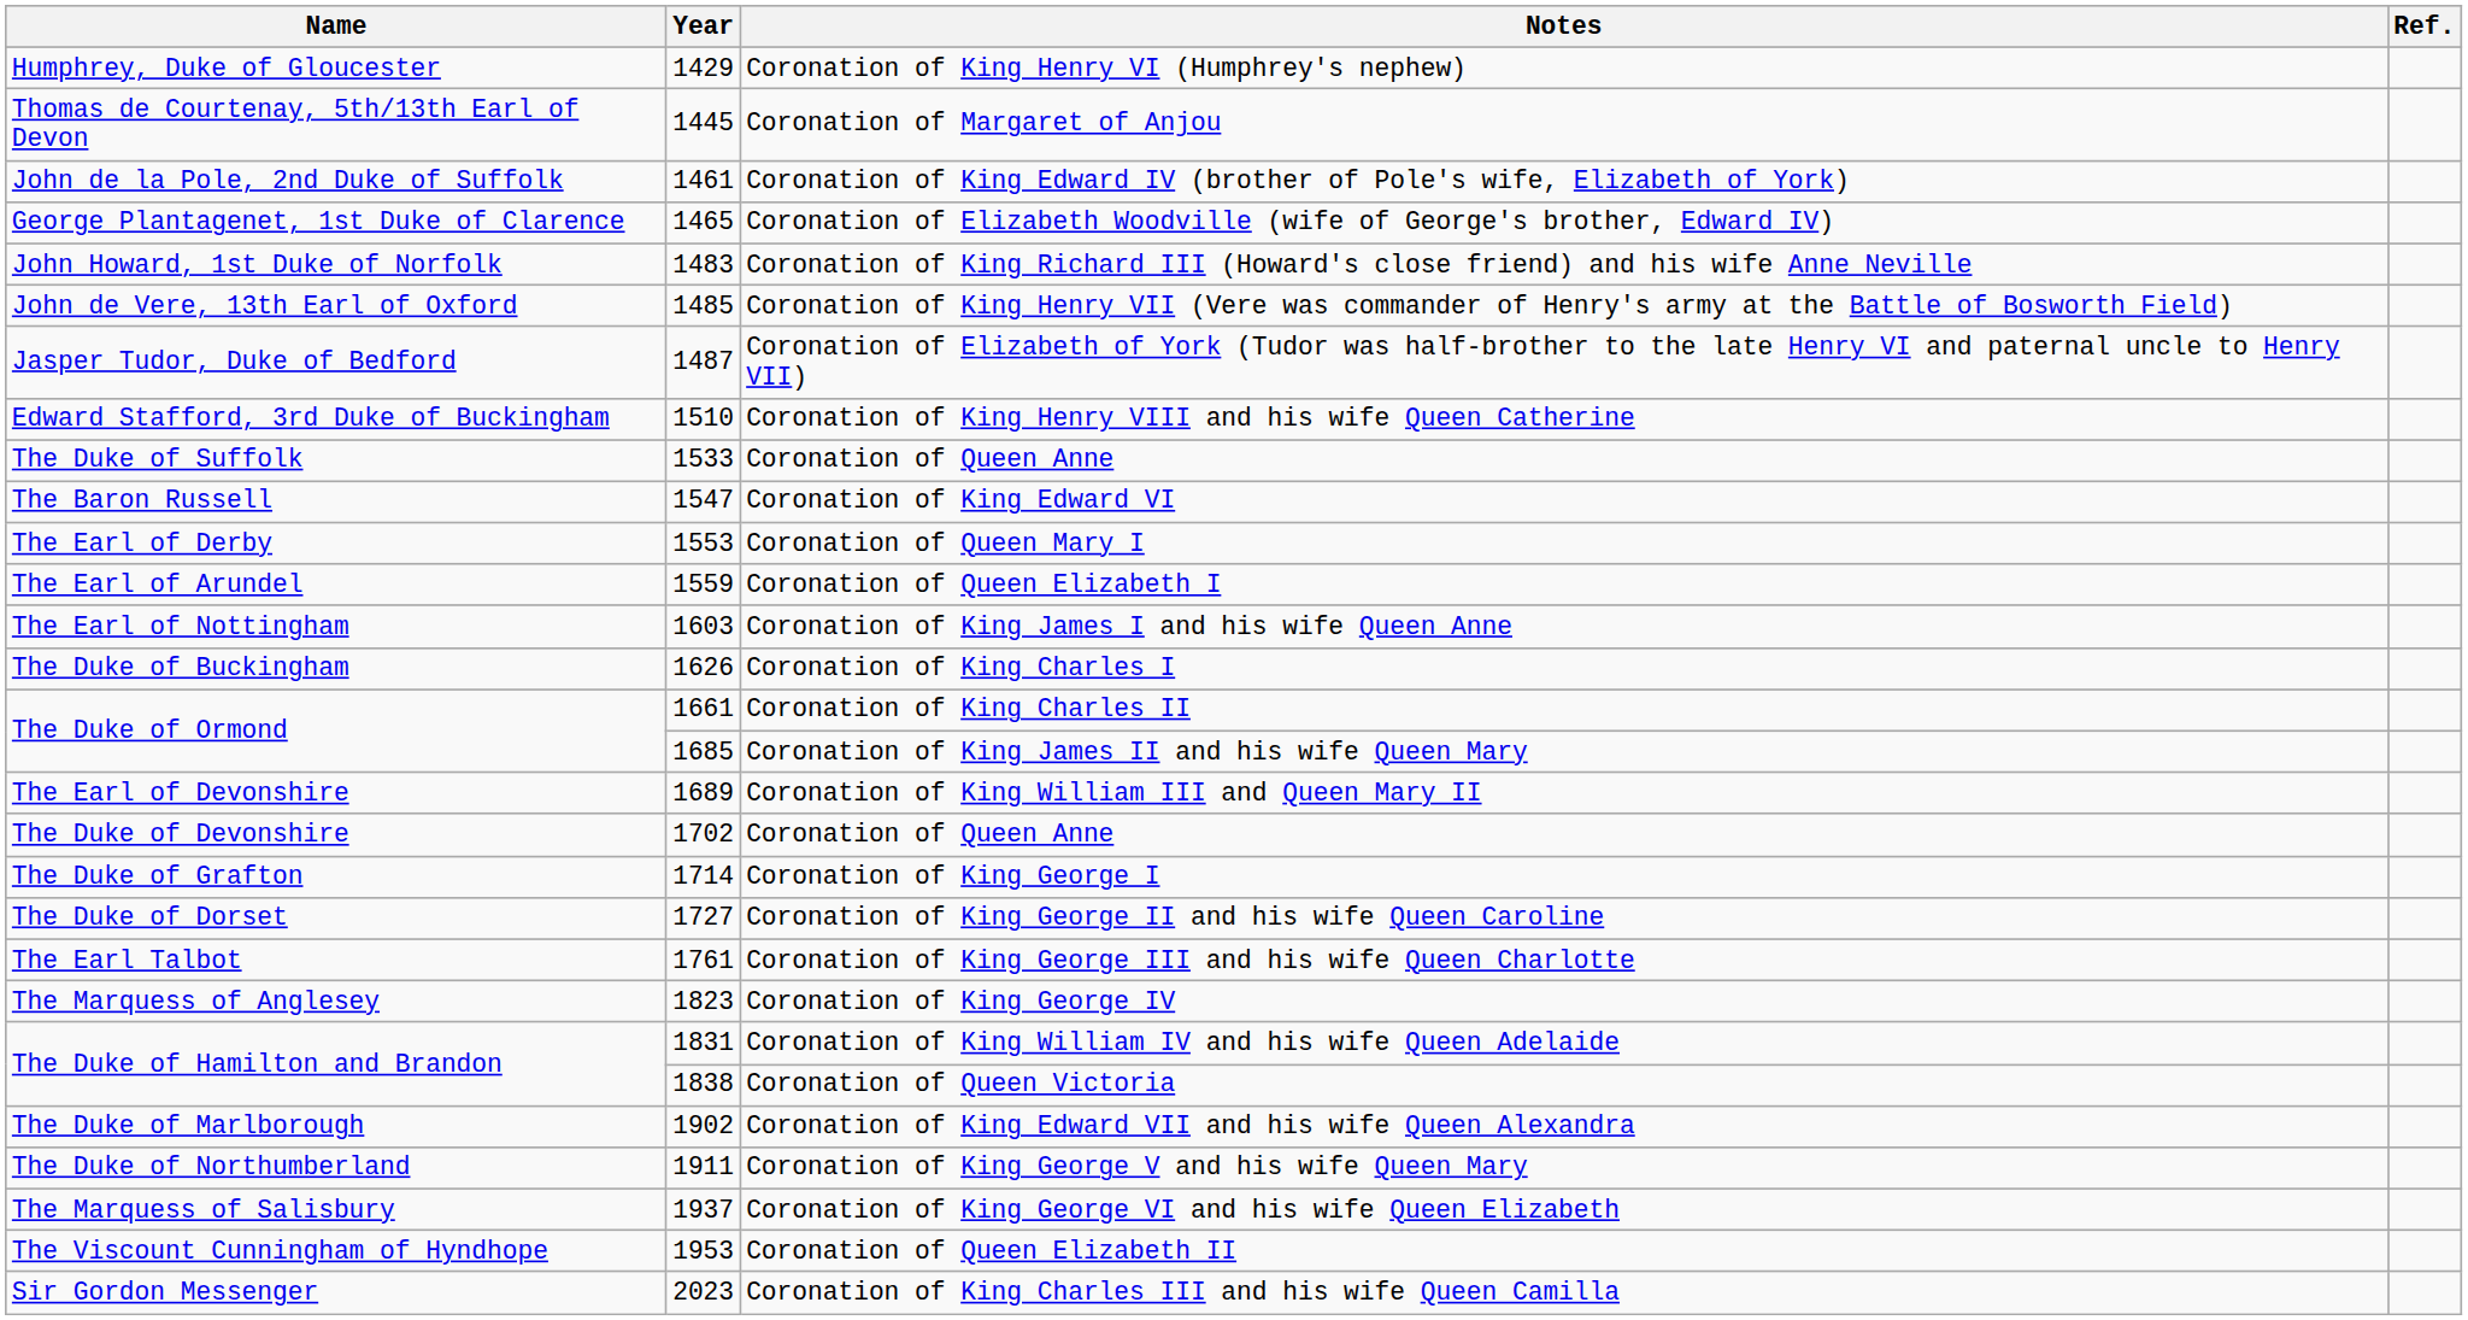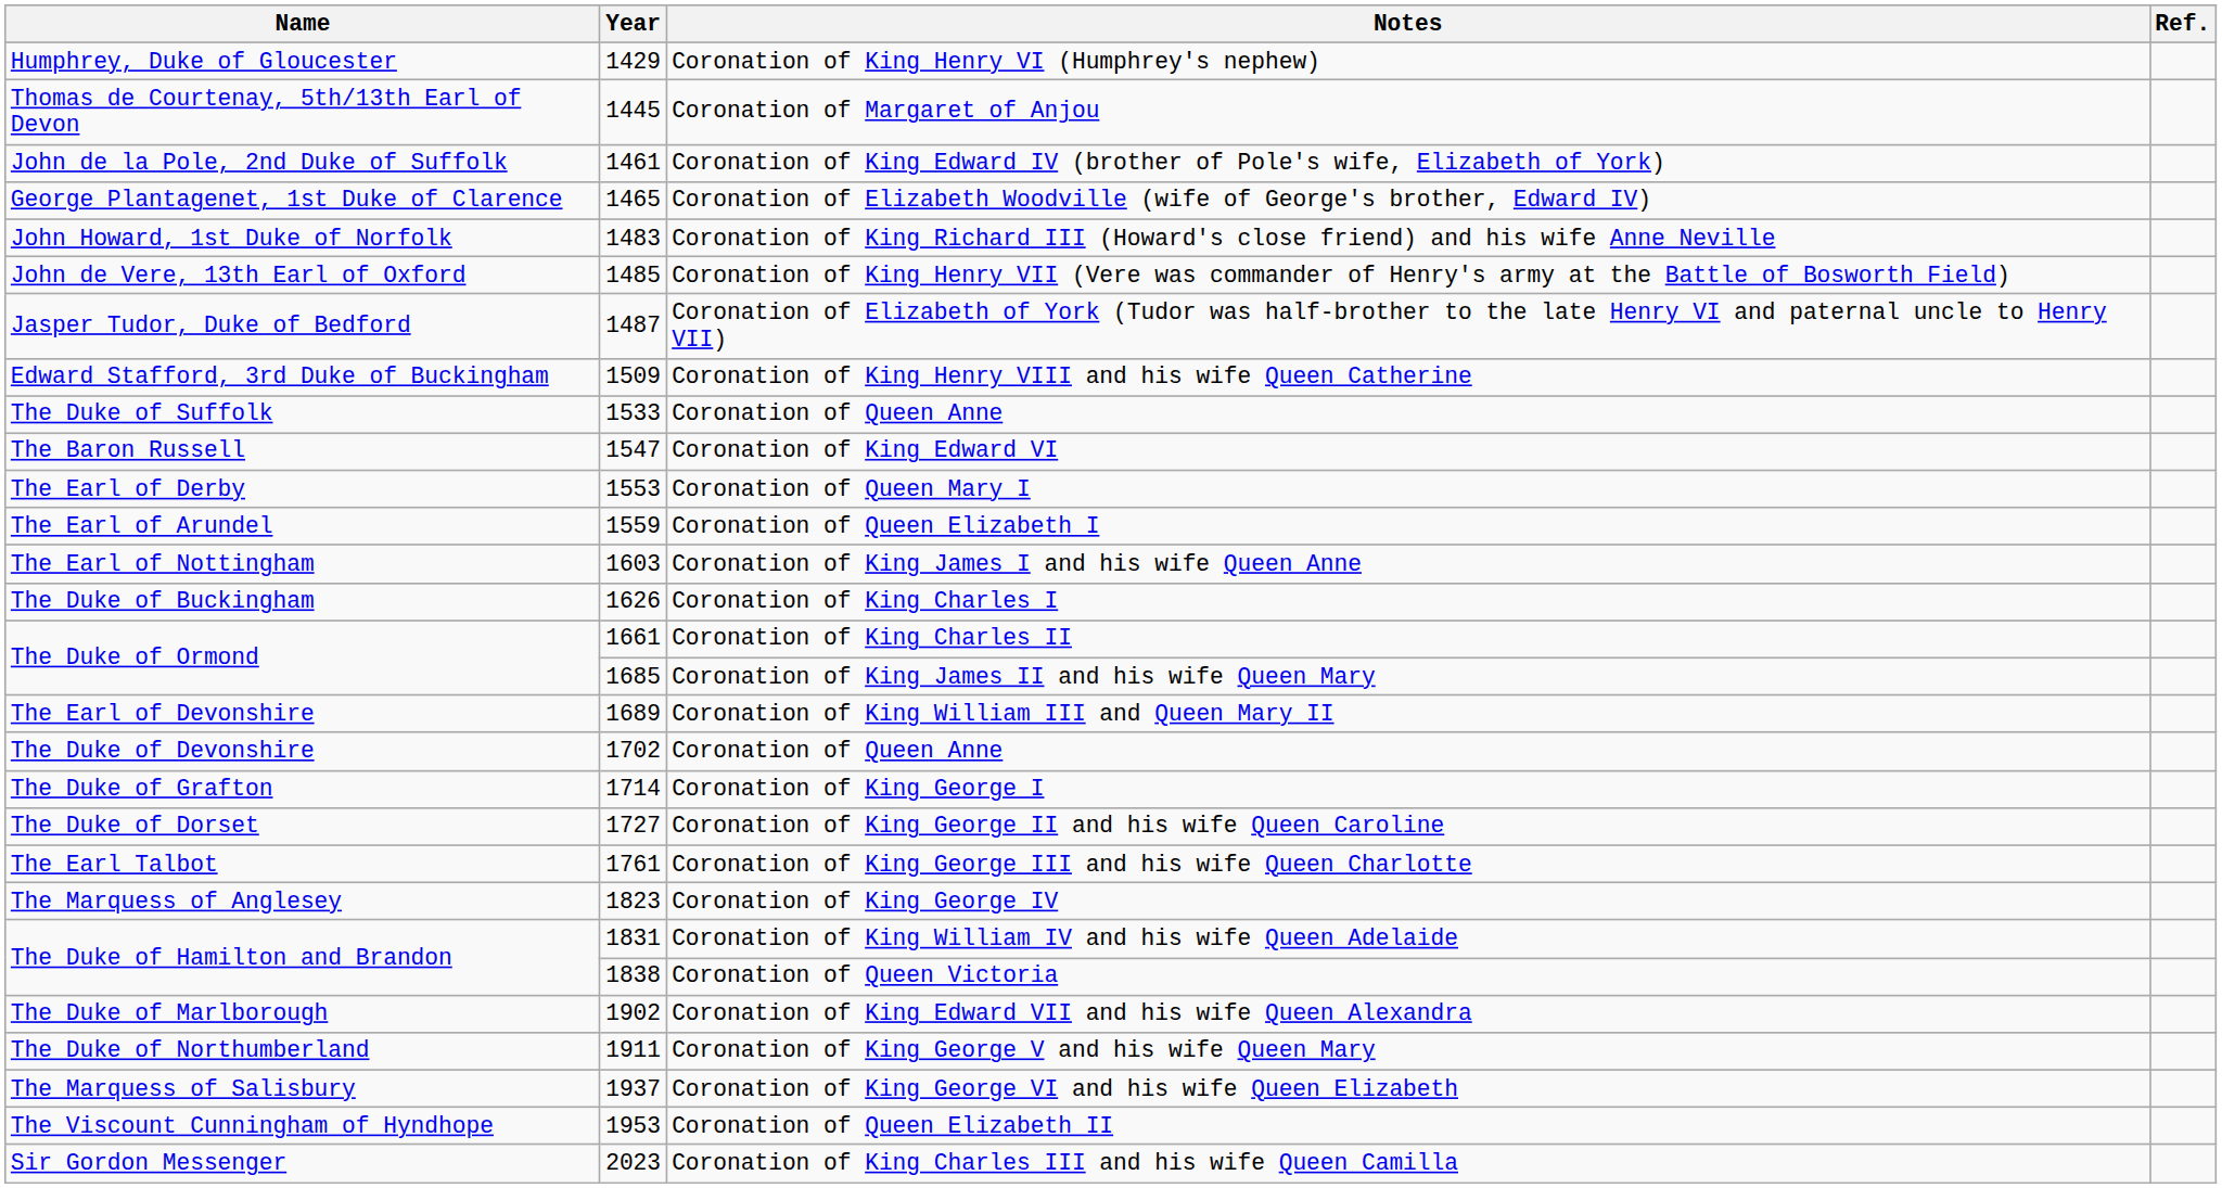 <table class="wikitable">
 <tr>
 <th>Name</th>
 <th>Year</th>
 <th>Notes</th>
 <th><abbr>Ref.</abbr></th>
 </tr>
 <tr>
 <td><a href='#'>Humphrey, Duke of Gloucester</a></td>
 <td>1429</td>
 <td>Coronation of <a href='#'>King Henry VI</a> (Humphrey's nephew)</td>
 <td></td>
 </tr>
 <tr>
 <td><a href='#'>Thomas de Courtenay, 5th/13th Earl of Devon</a></td>
 <td>1445</td>
 <td>Coronation of <a href='#'>Margaret of Anjou</a></td>
 <td></td>
 </tr>
 <tr>
 <td><a href='#'>John de la Pole, 2nd Duke of Suffolk</a></td>
 <td>1461</td>
 <td>Coronation of <a href='#'>King Edward IV</a> (brother of Pole's wife, <a href='#'>Elizabeth of York</a>)</td>
 <td></td>
 </tr>
 <tr>
 <td><a href='#'>George Plantagenet, 1st Duke of Clarence</a></td>
 <td>1465</td>
 <td>Coronation of <a href='#'>Elizabeth Woodville</a> (wife of George's brother, <a href='#'>Edward IV</a>)</td>
 <td></td>
 </tr>
 <tr>
 <td><a href='#'>John Howard, 1st Duke of Norfolk</a></td>
 <td>1483</td>
 <td>Coronation of <a href='#'>King Richard III</a> (Howard's close friend) and his wife <a href='#'>Anne Neville</a></td>
 <td></td>
 </tr>
 <tr>
 <td><a href='#'>John de Vere, 13th Earl of Oxford</a></td>
 <td>1485</td>
 <td>Coronation of <a href='#'>King Henry VII</a> (Vere was commander of Henry's army at the <a href='#'>Battle of Bosworth Field</a>)</td>
 <td></td>
 </tr>
 <tr>
 <td><a href='#'>Jasper Tudor, Duke of Bedford</a></td>
 <td>1487</td>
 <td>Coronation of <a href='#'>Elizabeth of York</a> (Tudor was half-brother to the late <a href='#'>Henry VI</a> and paternal uncle to <a href='#'>Henry VII</a>)</td>
 <td></td>
 </tr>
 <tr>
 <td><a href='#'>Edward Stafford, 3rd Duke of Buckingham</a></td>
-<td>1510</td>
+<td>1509</td>
 <td>Coronation of <a href='#'>King Henry VIII</a> and his wife <a href='#'>Queen Catherine</a></td>
 <td></td>
 </tr>
 <tr>
 <td><a href='#'>The Duke of Suffolk</a></td>
 <td>1533</td>
 <td>Coronation of <a href='#'>Queen Anne</a></td>
 <td></td>
 </tr>
 <tr>
 <td><a href='#'>The Baron Russell</a></td>
 <td>1547</td>
 <td>Coronation of <a href='#'>King Edward VI</a></td>
 <td></td>
 </tr>
 <tr>
 <td><a href='#'>The Earl of Derby</a></td>
 <td>1553</td>
 <td>Coronation of <a href='#'>Queen Mary I</a></td>
 <td></td>
 </tr>
 <tr>
 <td><a href='#'>The Earl of Arundel</a></td>
 <td>1559</td>
 <td>Coronation of <a href='#'>Queen Elizabeth I</a></td>
 <td></td>
 </tr>
 <tr>
 <td><a href='#'>The Earl of Nottingham</a></td>
 <td>1603</td>
 <td>Coronation of <a href='#'>King James I</a> and his wife <a href='#'>Queen Anne</a></td>
 <td></td>
 </tr>
 <tr>
 <td><a href='#'>The Duke of Buckingham</a></td>
 <td>1626</td>
 <td>Coronation of <a href='#'>King Charles I</a></td>
 <td></td>
 </tr>
 <tr>
 <td rowspan=2><a href='#'>The Duke of Ormond</a></td>
 <td>1661</td>
 <td>Coronation of <a href='#'>King Charles II</a></td>
 <td></td>
 </tr>
 <tr>
 <td>1685</td>
 <td>Coronation of <a href='#'>King James II</a> and his wife <a href='#'>Queen Mary</a></td>
 <td></td>
 </tr>
 <tr>
 <td><a href='#'>The Earl of Devonshire</a></td>
 <td>1689</td>
 <td>Coronation of <a href='#'>King William III</a> and <a href='#'>Queen Mary II</a></td>
 <td></td>
 </tr>
 <tr>
 <td><a href='#'>The Duke of Devonshire</a></td>
 <td>1702</td>
 <td>Coronation of <a href='#'>Queen Anne</a></td>
 <td></td>
 </tr>
 <tr>
 <td><a href='#'>The Duke of Grafton</a></td>
 <td>1714</td>
 <td>Coronation of <a href='#'>King George I</a></td>
 <td></td>
 </tr>
 <tr>
 <td><a href='#'>The Duke of Dorset</a></td>
 <td>1727</td>
 <td>Coronation of <a href='#'>King George II</a> and his wife <a href='#'>Queen Caroline</a></td>
 <td></td>
 </tr>
 <tr>
 <td><a href='#'>The Earl Talbot</a></td>
 <td>1761</td>
 <td>Coronation of <a href='#'>King George III</a> and his wife <a href='#'>Queen Charlotte</a></td>
 <td></td>
 </tr>
 <tr>
 <td><a href='#'>The Marquess of Anglesey</a></td>
 <td>1823</td>
 <td>Coronation of <a href='#'>King George IV</a></td>
 <td></td>
 </tr>
 <tr>
 <td rowspan=2><a href='#'>The Duke of Hamilton and Brandon</a></td>
 <td>1831</td>
 <td>Coronation of <a href='#'>King William IV</a> and his wife <a href='#'>Queen Adelaide</a></td>
 <td></td>
 </tr>
 <tr>
 <td>1838</td>
 <td>Coronation of <a href='#'>Queen Victoria</a></td>
 <td></td>
 </tr>
 <tr>
 <td><a href='#'>The Duke of Marlborough</a></td>
 <td>1902</td>
 <td>Coronation of <a href='#'>King Edward VII</a> and his wife <a href='#'>Queen Alexandra</a></td>
 <td></td>
 </tr>
 <tr>
 <td><a href='#'>The Duke of Northumberland</a></td>
 <td>1911</td>
 <td>Coronation of <a href='#'>King George V</a> and his wife <a href='#'>Queen Mary</a></td>
 <td></td>
 </tr>
 <tr>
 <td><a href='#'>The Marquess of Salisbury</a></td>
 <td>1937</td>
 <td>Coronation of <a href='#'>King George VI</a> and his wife <a href='#'>Queen Elizabeth</a></td>
 <td></td>
 </tr>
 <tr>
 <td><a href='#'>The Viscount Cunningham of Hyndhope</a></td>
 <td>1953</td>
 <td>Coronation of <a href='#'>Queen Elizabeth II</a></td>
 <td></td>
 </tr>
 <tr>
 <td><a href='#'>Sir Gordon Messenger</a></td>
 <td>2023</td>
 <td>Coronation of <a href='#'>King Charles III</a> and his wife <a href='#'>Queen Camilla</a></td>
 <td></td>
 </tr>
 </table>
